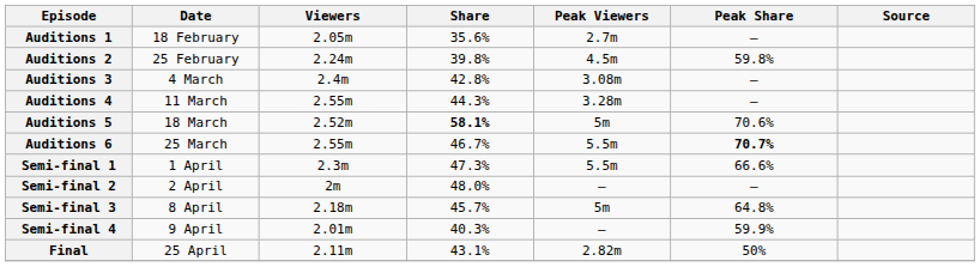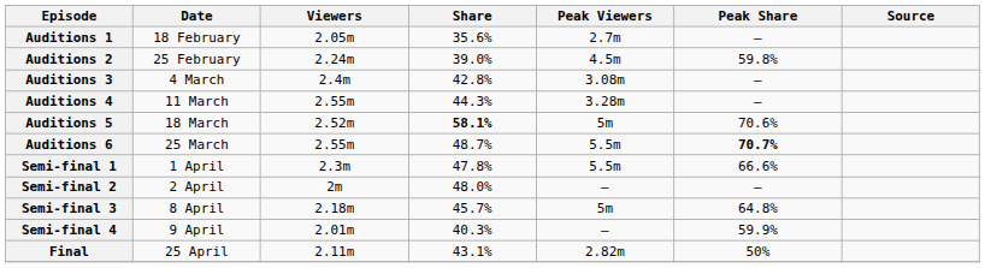 <table class="wikitable sortable" style="text-align:center" rowspan=2>
 <tr>
 <th scope="col" style="width:120px;">Episode</th>
 <th scope="col" style="width:120px;">Date</th>
 <th scope="col" style="width:140px;">Viewers</th>
 <th scope="col" style="width:120px;">Share</th>
 <th scope="col" style="width:130px;">Peak Viewers</th>
 <th scope="col" style="width:160px;">Peak Share</th>
 <th scope="col" style="width:130px;">Source</th>
 </tr>
 <tr>
 <th scope="row">Auditions 1</th>
 <td rowspan=1>18 February</td>
 <td>2.05m</td>
 <td>35.6%</td>
 <td>2.7m</td>
 <td>—</td>
 <td></td>
 </tr>
 <tr>
 <th scope="row">Auditions 2</th>
 <td rowspan=1>25 February</td>
 <td>2.24m</td>
-<td>39.8%</td>
+<td>39.0%</td>
 <td>4.5m</td>
 <td>59.8%</td>
 <td></td>
 </tr>
 <tr>
 <th scope="row">Auditions 3</th>
 <td rowspan=1>4 March</td>
 <td>2.4m</td>
 <td>42.8%</td>
 <td>3.08m</td>
 <td>—</td>
 <td></td>
 </tr>
 <tr>
 <th scope="row">Auditions 4</th>
 <td rowspan=1>11 March</td>
 <td>2.55m</td>
 <td>44.3%</td>
 <td>3.28m</td>
 <td>—</td>
 <td></td>
 </tr>
 <tr>
 <th scope="row">Auditions 5</th>
 <td rowspan=1>18 March</td>
 <td>2.52m</td>
 <td><strong>58.1%</strong></td>
 <td>5m</td>
 <td>70.6%</td>
 <td></td>
 </tr>
 <tr>
 <th scope="row">Auditions 6</th>
 <td rowspan=1>25 March</td>
 <td>2.55m</td>
-<td>46.7%</td>
+<td>48.7%</td>
 <td>5.5m</td>
 <td><strong>70.7%</strong></td>
 <td></td>
 </tr>
 <tr>
 <th scope="row">Semi-final 1</th>
 <td rowspan=1>1 April</td>
 <td>2.3m</td>
-<td>47.3%</td>
+<td>47.8%</td>
 <td>5.5m</td>
 <td>66.6%</td>
 <td></td>
 </tr>
 <tr>
 <th scope="row">Semi-final 2</th>
 <td rowspan=1>2 April</td>
 <td>2m</td>
 <td>48.0%</td>
 <td>—</td>
 <td>—</td>
 <td></td>
 </tr>
 <tr>
 <th scope="row">Semi-final 3</th>
 <td rowspan=1>8 April</td>
 <td>2.18m</td>
 <td>45.7%</td>
 <td>5m</td>
 <td>64.8%</td>
 <td></td>
 </tr>
 <tr>
 <th scope="row">Semi-final 4</th>
 <td rowspan=1>9 April</td>
 <td>2.01m</td>
 <td>40.3%</td>
 <td>—</td>
 <td>59.9%</td>
 <td></td>
 </tr>
 <tr>
 <th scope="row">Final</th>
 <td rowspan=1>25 April</td>
 <td>2.11m</td>
 <td>43.1%</td>
 <td>2.82m</td>
 <td>50%</td>
 <td></td>
 </tr>
 <tr>
 </tr>
 </table>
